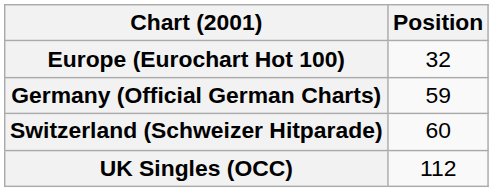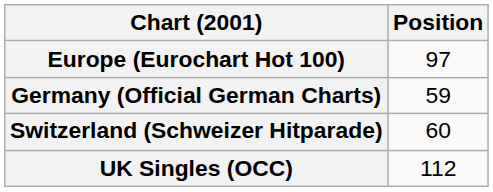 <table class="wikitable sortable plainrowheaders" style="text-align:center;">
 <tr>
 <th scope="col">Chart (2001)</th>
 <th scope="col">Position</th>
 </tr>
 <tr>
 <th scope="row">Europe (Eurochart Hot 100)</th>
-<td>32</td>
+<td>97</td>
 </tr>
 <tr>
 <th scope="row">Germany (Official German Charts)</th>
 <td>59</td>
 </tr>
 <tr>
 <th scope="row">Switzerland (Schweizer Hitparade)</th>
 <td>60</td>
 </tr>
 <tr>
 <th scope="row">UK Singles (OCC)</th>
 <td>112</td>
 </tr>
 </table>
